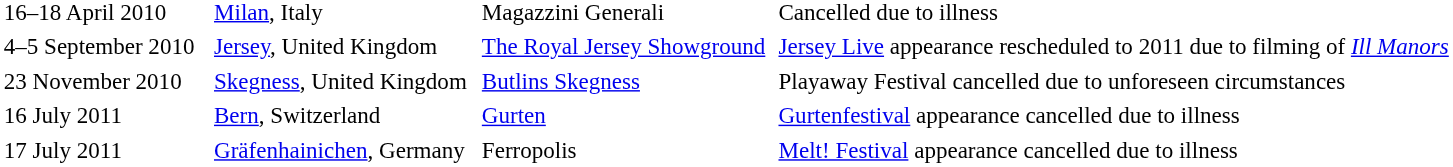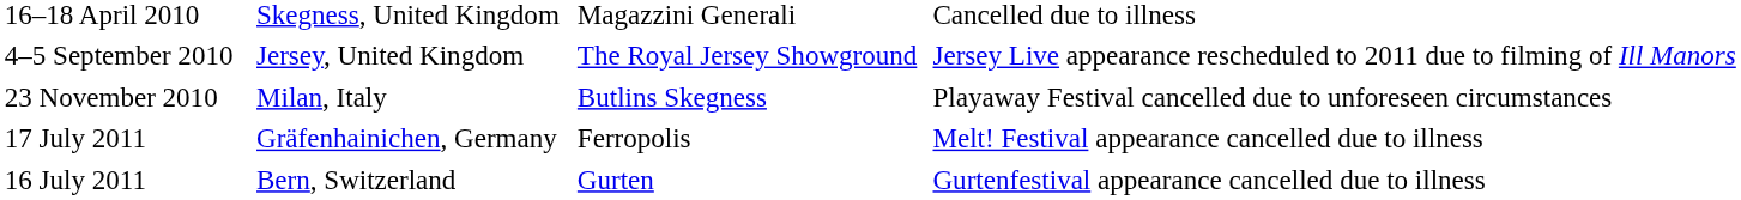 <table cellpadding="2" style="border: 0px solid darkgray;">
 <tr>
 <th width="140"></th>
 <th width="180"></th>
 <th width="200"></th>
 <th width="500"></th>
 </tr>
 <tr border="0">
 <td>16–18 April 2010</td>
-<td><a href='#'>Milan</a>, Italy</td>
+<td><a href='#'>Skegness</a>, United Kingdom</td>
 <td>Magazzini Generali</td>
 <td>Cancelled due to illness</td>
 </tr>
 <tr>
 <td>4–5 September 2010</td>
 <td><a href='#'>Jersey</a>, United Kingdom</td>
 <td><a href='#'>The Royal Jersey Showground</a></td>
 <td><a href='#'>Jersey Live</a> appearance rescheduled to 2011 due to filming of <em><a href='#'>Ill Manors</a></em></td>
 </tr>
 <tr>
 <td>23 November 2010</td>
-<td><a href='#'>Skegness</a>, United Kingdom</td>
+<td><a href='#'>Milan</a>, Italy</td>
 <td><a href='#'>Butlins Skegness</a></td>
 <td>Playaway Festival cancelled due to unforeseen circumstances</td>
+</tr>
+<tr>
+<td>17 July 2011</td>
+<td><a href='#'>Gräfenhainichen</a>, Germany</td>
+<td>Ferropolis</td>
+<td><a href='#'>Melt! Festival</a> appearance cancelled due to illness</td>
 </tr>
 <tr>
 <td>16 July 2011</td>
 <td><a href='#'>Bern</a>, Switzerland</td>
 <td><a href='#'>Gurten</a></td>
 <td><a href='#'>Gurtenfestival</a> appearance cancelled due to illness</td>
 </tr>
-<tr>
-<td>17 July 2011</td>
-<td><a href='#'>Gräfenhainichen</a>, Germany</td>
-<td>Ferropolis</td>
-<td><a href='#'>Melt! Festival</a> appearance cancelled due to illness</td>
-</tr>
 </table>
